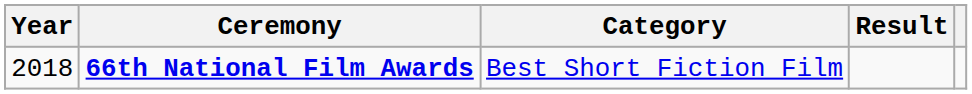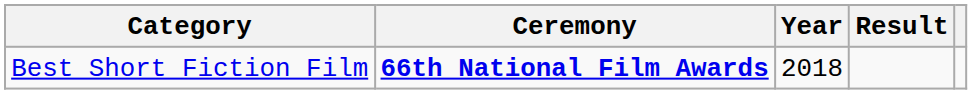 <table class="wikitable">
 <tr>
+<th>Category</th>
+<th>Ceremony</th>
 <th>Year</th>
-<th>Ceremony</th>
-<th>Category</th>
 <th>Result</th>
 <th></th>
 </tr>
 <tr>
+<td><a href='#'>Best Short Fiction Film</a></td>
+<td><strong><a href='#'>66th National Film Awards</a></strong></td>
 <td>2018</td>
-<td><strong><a href='#'>66th National Film Awards</a></strong></td>
-<td><a href='#'>Best Short Fiction Film</a></td>
 <td></td>
 <td></td>
 </tr>
 </table>
